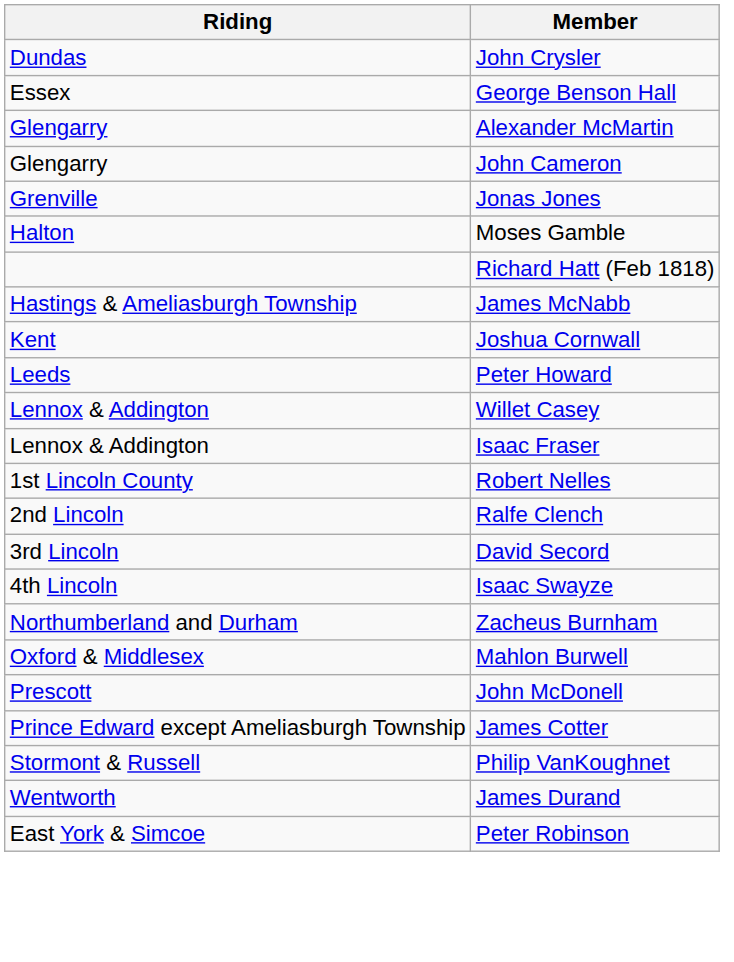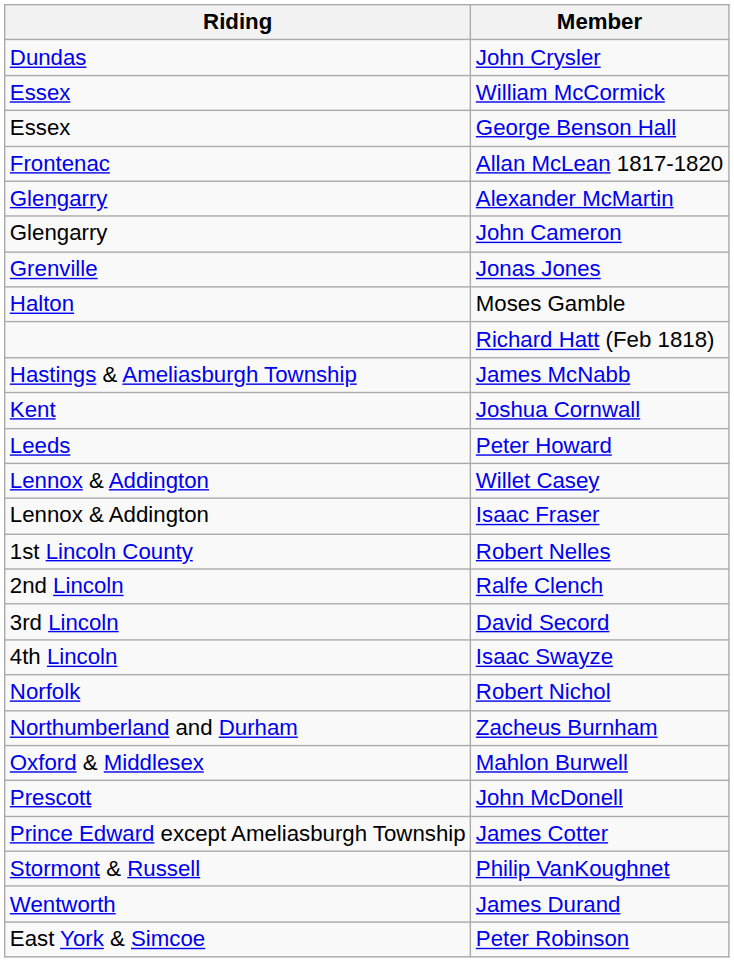 <table class="wikitable">
 <tr>
 <th>Riding</th>
 <th>Member</th>
 </tr>
 <tr>
 <td><a href='#'>Dundas</a></td>
 <td><a href='#'>John Crysler</a></td>
 </tr>
 <tr>
+<td><a href='#'>Essex</a></td>
+<td><a href='#'>William McCormick</a></td>
+</tr>
+<tr>
 <td>Essex</td>
 <td><a href='#'>George Benson Hall</a></td>
+</tr>
+<tr>
+<td><a href='#'>Frontenac</a></td>
+<td><a href='#'>Allan McLean</a> 1817-1820</td>
 </tr>
 <tr>
 <td><a href='#'>Glengarry</a></td>
 <td><a href='#'>Alexander McMartin</a></td>
 </tr>
 <tr>
 <td>Glengarry</td>
 <td><a href='#'>John Cameron</a></td>
 </tr>
 <tr>
 <td><a href='#'>Grenville</a></td>
 <td><a href='#'>Jonas Jones</a></td>
 </tr>
 <tr>
 <td><a href='#'>Halton</a></td>
 <td>Moses Gamble</td>
 </tr>
 <tr>
 <td></td>
 <td><a href='#'>Richard Hatt</a> (Feb 1818)</td>
 </tr>
 <tr>
 <td><a href='#'>Hastings</a> & <a href='#'>Ameliasburgh Township</a></td>
 <td><a href='#'>James McNabb</a></td>
 </tr>
 <tr>
 <td><a href='#'>Kent</a></td>
 <td><a href='#'>Joshua Cornwall</a></td>
 </tr>
 <tr>
 <td><a href='#'>Leeds</a></td>
 <td><a href='#'>Peter Howard</a></td>
 </tr>
 <tr>
 <td><a href='#'>Lennox</a> & <a href='#'>Addington</a></td>
 <td><a href='#'>Willet Casey</a></td>
 </tr>
 <tr>
 <td>Lennox & Addington</td>
 <td><a href='#'>Isaac Fraser</a></td>
 </tr>
 <tr>
 <td>1st <a href='#'>Lincoln County</a></td>
 <td><a href='#'>Robert Nelles</a></td>
 </tr>
 <tr>
 <td>2nd <a href='#'>Lincoln</a></td>
 <td><a href='#'>Ralfe Clench</a></td>
 </tr>
 <tr>
 <td>3rd <a href='#'>Lincoln</a></td>
 <td><a href='#'>David Secord</a></td>
 </tr>
 <tr>
 <td>4th <a href='#'>Lincoln</a></td>
 <td><a href='#'>Isaac Swayze</a></td>
 </tr>
 <tr>
+<td><a href='#'>Norfolk</a></td>
+<td><a href='#'>Robert Nichol</a></td>
+</tr>
+<tr>
 <td><a href='#'>Northumberland</a> and <a href='#'>Durham</a></td>
 <td><a href='#'>Zacheus Burnham</a></td>
 </tr>
 <tr>
 <td><a href='#'>Oxford</a> & <a href='#'>Middlesex</a></td>
 <td><a href='#'>Mahlon Burwell</a></td>
 </tr>
 <tr>
 <td><a href='#'>Prescott</a></td>
 <td><a href='#'>John McDonell</a></td>
 </tr>
 <tr>
 <td><a href='#'>Prince Edward</a> except Ameliasburgh Township</td>
 <td><a href='#'>James Cotter</a></td>
 </tr>
 <tr>
 <td><a href='#'>Stormont</a> & <a href='#'>Russell</a></td>
 <td><a href='#'>Philip VanKoughnet</a></td>
 </tr>
 <tr>
 <td><a href='#'>Wentworth</a></td>
 <td><a href='#'>James Durand</a></td>
 </tr>
 <tr>
 <td>East <a href='#'>York</a> & <a href='#'>Simcoe</a></td>
 <td><a href='#'>Peter Robinson</a></td>
 </tr>
 </table>
